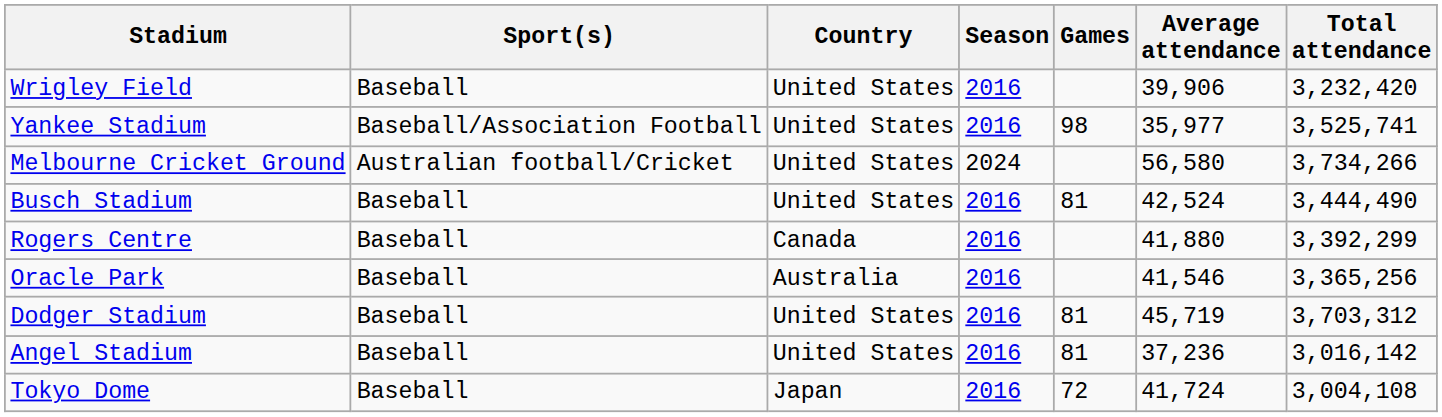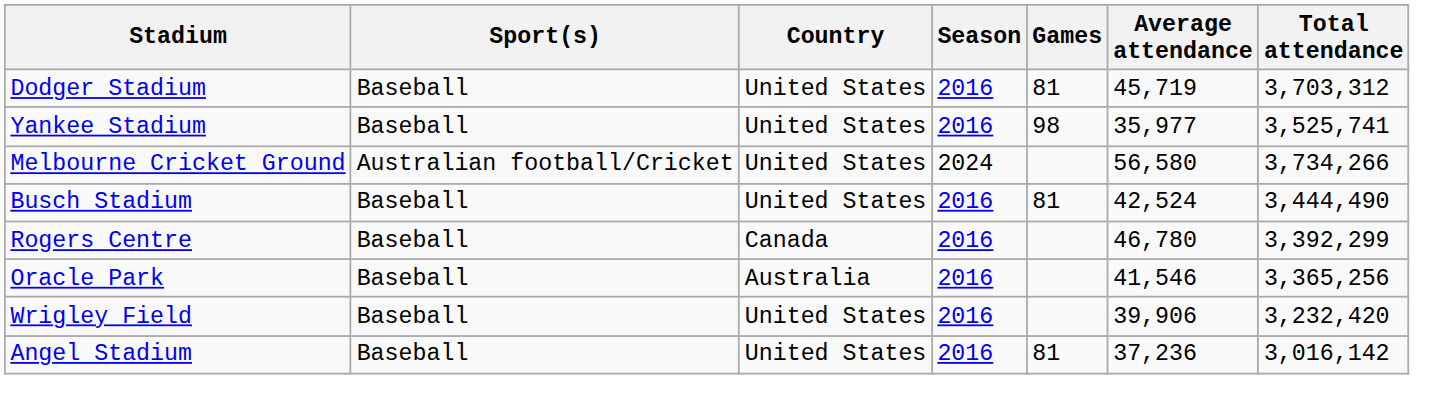 <table class="wikitable sortable">
 <tr cricket 10000000000000000>
 <th>Stadium</th>
 <th>Sport(s)</th>
 <th>Country</th>
 <th>Season</th>
 <th data-sort-type="number">Games</th>
 <th data-sort-type="number">Average <br> attendance</th>
 <th data-sort-type="number">Total <br> attendance</th>
 </tr>
 <tr>
-<td><a href='#'>Wrigley Field</a></td>
+<td><a href='#'>Dodger Stadium</a></td>
 <td>Baseball</td>
 <td>United States</td>
 <td><a href='#'>2016</a></td>
-<td></td>
-<td>39,906</td>
-<td>3,232,420</td>
+<td>81</td>
+<td>45,719</td>
+<td>3,703,312</td>
 </tr>
 <tr>
 <td><a href='#'>Yankee Stadium</a></td>
-<td>Baseball/Association Football</td>
+<td>Baseball</td>
 <td>United States</td>
 <td><a href='#'>2016</a></td>
 <td>98</td>
 <td>35,977</td>
 <td>3,525,741</td>
 </tr>
 <tr>
 <td><a href='#'>Melbourne Cricket Ground</a></td>
 <td>Australian football/Cricket</td>
 <td>United States</td>
 <td>2024</td>
 <td></td>
 <td>56,580</td>
 <td>3,734,266</td>
 </tr>
 <tr>
 <td><a href='#'>Busch Stadium</a></td>
 <td>Baseball</td>
 <td>United States</td>
 <td><a href='#'>2016</a></td>
 <td>81</td>
 <td>42,524</td>
 <td>3,444,490</td>
 </tr>
 <tr>
 <td><a href='#'>Rogers Centre</a></td>
 <td>Baseball</td>
 <td>Canada</td>
 <td><a href='#'>2016</a></td>
 <td></td>
-<td>41,880</td>
+<td>46,780</td>
 <td>3,392,299</td>
 </tr>
 <tr>
 <td><a href='#'>Oracle Park</a></td>
 <td>Baseball</td>
 <td>Australia</td>
 <td><a href='#'>2016</a></td>
 <td></td>
 <td>41,546</td>
 <td>3,365,256</td>
 </tr>
 <tr>
-<td><a href='#'>Dodger Stadium</a></td>
+<td><a href='#'>Wrigley Field</a></td>
 <td>Baseball</td>
 <td>United States</td>
 <td><a href='#'>2016</a></td>
-<td>81</td>
-<td>45,719</td>
-<td>3,703,312</td>
+<td></td>
+<td>39,906</td>
+<td>3,232,420</td>
 </tr>
 <tr>
 <td><a href='#'>Angel Stadium</a></td>
 <td>Baseball</td>
 <td>United States</td>
 <td><a href='#'>2016</a></td>
 <td>81</td>
 <td>37,236</td>
 <td>3,016,142</td>
 </tr>
-<tr>
-<td><a href='#'>Tokyo Dome</a></td>
-<td>Baseball</td>
-<td>Japan</td>
-<td><a href='#'>2016</a></td>
-<td>72</td>
-<td>41,724</td>
-<td>3,004,108</td>
-</tr>
 </table>
